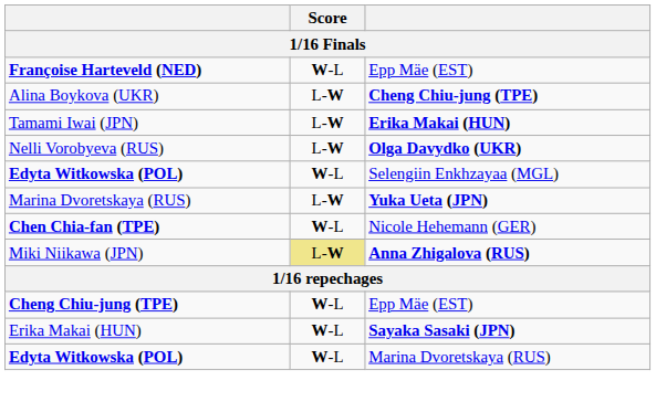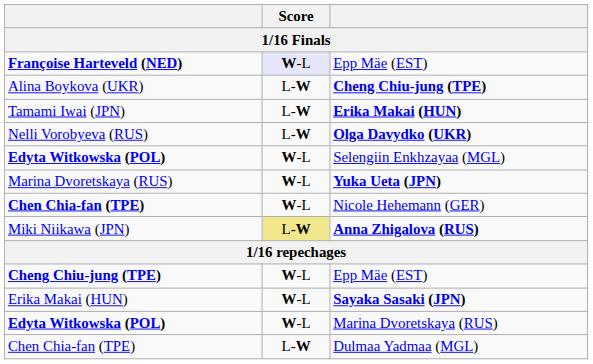 <table class="wikitable" style="text-align: left; ">
 <tr>
 <th align="right" width="270"></th>
 <th width="65">Score</th>
 <th align="left" width="270"></th>
 </tr>
 <tr>
 <th colspan=3>1/16 Finals</th>
 </tr>
 <tr>
 <td><strong> <a href='#'>Françoise Harteveld</a> (<a href='#'>NED</a>)</strong></td>
-<td align="center"><strong>W</strong>-L</td>
+<td align="center" style="background: lavender;"><strong>W</strong>-L</td>
 <td> <a href='#'>Epp Mäe</a> (<a href='#'>EST</a>)</td>
 </tr>
 <tr>
 <td> <a href='#'>Alina Boykova</a> (<a href='#'>UKR</a>)</td>
 <td align="center">L-<strong>W</strong></td>
 <td><strong> <a href='#'>Cheng Chiu-jung</a> (<a href='#'>TPE</a>)</strong></td>
 </tr>
 <tr>
 <td> <a href='#'>Tamami Iwai</a> (<a href='#'>JPN</a>)</td>
 <td align="center">L-<strong>W</strong></td>
 <td><strong> <a href='#'>Erika Makai</a> (<a href='#'>HUN</a>)</strong></td>
 </tr>
 <tr>
 <td> <a href='#'>Nelli Vorobyeva</a> (<a href='#'>RUS</a>)</td>
 <td align="center">L-<strong>W</strong></td>
 <td><strong> <a href='#'>Olga Davydko</a> (<a href='#'>UKR</a>)</strong></td>
 </tr>
 <tr>
 <td><strong> <a href='#'>Edyta Witkowska</a> (<a href='#'>POL</a>)</strong></td>
 <td align="center"><strong>W</strong>-L</td>
 <td> <a href='#'>Selengiin Enkhzayaa</a> (<a href='#'>MGL</a>)</td>
 </tr>
 <tr>
 <td> <a href='#'>Marina Dvoretskaya</a> (<a href='#'>RUS</a>)</td>
-<td align="center">L-<strong>W</strong></td>
+<td align="center"><strong>W</strong>-L</td>
 <td><strong> <a href='#'>Yuka Ueta</a> (<a href='#'>JPN</a>)</strong></td>
 </tr>
 <tr>
 <td><strong> <a href='#'>Chen Chia-fan</a> (<a href='#'>TPE</a>)</strong></td>
 <td align="center"><strong>W</strong>-L</td>
 <td> <a href='#'>Nicole Hehemann</a> (<a href='#'>GER</a>)</td>
 </tr>
 <tr>
 <td> <a href='#'>Miki Niikawa</a> (<a href='#'>JPN</a>)</td>
 <td align="center" style="background: khaki;">L-<strong>W</strong></td>
 <td><strong> <a href='#'>Anna Zhigalova</a> (<a href='#'>RUS</a>)</strong></td>
 </tr>
 <tr>
 <th colspan=3>1/16 repechages</th>
 </tr>
 <tr>
 <td><strong> <a href='#'>Cheng Chiu-jung</a> (<a href='#'>TPE</a>)</strong></td>
 <td align="center"><strong>W</strong>-L</td>
 <td> <a href='#'>Epp Mäe</a> (<a href='#'>EST</a>)</td>
 </tr>
 <tr>
 <td> <a href='#'>Erika Makai</a> (<a href='#'>HUN</a>)</td>
 <td align="center"><strong>W</strong>-L</td>
 <td><strong> <a href='#'>Sayaka Sasaki</a> (<a href='#'>JPN</a>)</strong></td>
 </tr>
 <tr>
 <td><strong> <a href='#'>Edyta Witkowska</a> (<a href='#'>POL</a>)</strong></td>
 <td align="center"><strong>W</strong>-L</td>
 <td> <a href='#'>Marina Dvoretskaya</a> (<a href='#'>RUS</a>)</td>
 </tr>
+<tr>
+<td> <a href='#'>Chen Chia-fan</a> (<a href='#'>TPE</a>)</td>
+<td align="center">L-<strong>W</strong></td>
+<td> <a href='#'>Dulmaa Yadmaa</a> (<a href='#'>MGL</a>)</td>
+</tr>
 </table>
